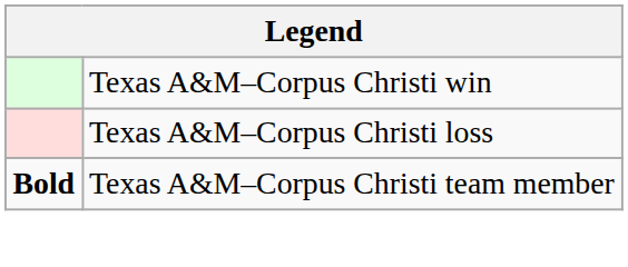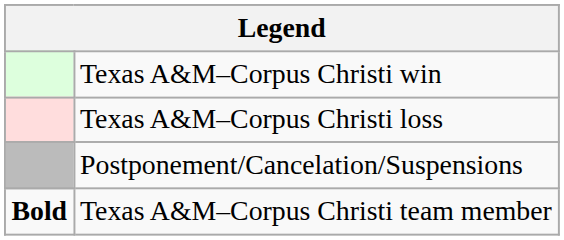 <table class="wikitable" style="font-size:90%">
 <tr>
 <th colspan="2">Legend</th>
 </tr>
 <tr>
 <td bgcolor="#ddffdd"> </td>
 <td>Texas A&M–Corpus Christi win</td>
 </tr>
 <tr>
 <td bgcolor="#ffdddd"> </td>
 <td>Texas A&M–Corpus Christi loss</td>
 </tr>
 <tr>
+<td bgcolor="#bbbbbb"> </td>
+<td>Postponement/Cancelation/Suspensions</td>
+</tr>
+<tr>
 <td><strong>Bold</strong></td>
 <td>Texas A&M–Corpus Christi team member</td>
 </tr>
 </table>
